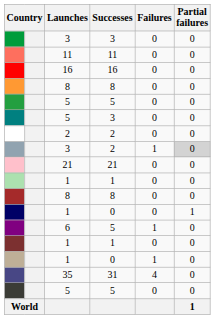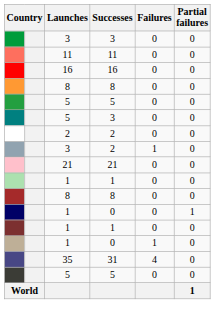 <table class="wikitable sortable" style="text-align:center;">
 <tr>
 <th colspan=2>Country</th>
 <th>Launches</th>
 <th>Successes</th>
 <th>Failures</th>
 <th>Partial <br> failures</th>
 </tr>
 <tr>
 <th style="background:#009c3b;"></th>
 <th style="text-align:left;"></th>
 <td>3</td>
 <td>3</td>
 <td>0</td>
 <td>0</td>
 </tr>
 <tr>
 <th style="background:#fe6f5e;"></th>
 <th style="text-align:left;"></th>
 <td>11</td>
 <td>11</td>
 <td>0</td>
 <td>0</td>
 </tr>
 <tr>
 <th style="background:#ff0000;"></th>
 <th style="text-align:left;"></th>
 <td>16</td>
 <td>16</td>
 <td>0</td>
 <td>0</td>
 </tr>
 <tr>
 <th style="background:#ff9933;"></th>
 <th style="text-align:left;"></th>
 <td>8</td>
 <td>8</td>
 <td>0</td>
 <td>0</td>
 </tr>
 <tr>
 <th style="background:#239f40;"></th>
 <th style="text-align:left;"></th>
 <td>5</td>
 <td>5</td>
 <td>0</td>
 <td>0</td>
 </tr>
 <tr>
 <th style="background:#008080;"></th>
 <th style="text-align:left;"></th>
 <td>5</td>
 <td>3</td>
 <td>0</td>
 <td>0</td>
 </tr>
 <tr>
 <th style="background:#ffffff;"></th>
 <th style="text-align:left;"></th>
 <td>2</td>
 <td>2</td>
 <td>0</td>
 <td>0</td>
 </tr>
 <tr>
 <th style="background:#91a3b0;"></th>
 <th style="text-align:left;"></th>
 <td>3</td>
 <td>2</td>
 <td>1</td>
-<td style="background: lightgrey;">0</td>
+<td>0</td>
 </tr>
 <tr>
 <th style="background:#ffc0cb;"></th>
 <th style="text-align:left;"></th>
 <td>21</td>
 <td>21</td>
 <td>0</td>
 <td>0</td>
 </tr>
 <tr>
 <th style="background:#ace1af;"></th>
 <th style="text-align:left;"></th>
 <td>1</td>
 <td>1</td>
 <td>0</td>
 <td>0</td>
 </tr>
 <tr>
 <th style="background:#a52a2a;"></th>
 <th style="text-align:left;"></th>
 <td>8</td>
 <td>8</td>
 <td>0</td>
 <td>0</td>
 </tr>
 <tr>
 <th style="background:#000066;"></th>
 <th style="text-align:left;"></th>
 <td>1</td>
 <td>0</td>
 <td>0</td>
 <td>1</td>
-</tr>
-<tr>
-<th style="background:#800080;"></th>
-<th style="text-align:left;"></th>
-<td>6</td>
-<td>5</td>
-<td>1</td>
-<td>0</td>
 </tr>
 <tr>
 <th style="background:#7c3030;"></th>
 <th style="text-align:left;"></th>
 <td>1</td>
 <td>1</td>
 <td>0</td>
 <td>0</td>
 </tr>
 <tr>
 <th style="background:#beaf97;"></th>
 <th style="text-align:left;"></th>
 <td>1</td>
 <td>0</td>
 <td>1</td>
 <td>0</td>
 </tr>
 <tr>
 <th style="background:#484785;"></th>
 <th style="text-align:left;"></th>
 <td>35</td>
 <td>31</td>
 <td>4</td>
 <td>0</td>
 </tr>
 <tr>
 <th style="background:#3b3c36;"></th>
 <th style="text-align:left;"></th>
 <td>5</td>
 <td>5</td>
 <td>0</td>
 <td>0</td>
 </tr>
 <tr class="sortbottom">
 <th colspan="2">World</th>
 <th></th>
 <th></th>
 <th></th>
 <th>1</th>
 </tr>
 </table>
